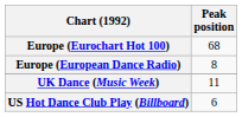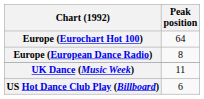 <table class="wikitable sortable plainrowheaders" style="text-align:center">
 <tr>
 <th scope="col">Chart (1992)</th>
 <th scope="col">Peak<br>position</th>
 </tr>
 <tr>
 <th scope="row">Europe (<a href='#'>Eurochart Hot 100</a>)</th>
-<td>68</td>
+<td>64</td>
 </tr>
 <tr>
 <th scope="row">Europe (<a href='#'>European Dance Radio</a>)</th>
 <td>8</td>
 </tr>
 <tr>
 </tr>
 <tr>
 <th scope="row"><a href='#'>UK Dance</a> (<em><a href='#'>Music Week</a></em>)</th>
 <td>11</td>
 </tr>
 <tr>
 <th scope="row">US <a href='#'>Hot Dance Club Play</a> (<em><a href='#'>Billboard</a></em>)</th>
 <td>6</td>
 </tr>
 </table>
